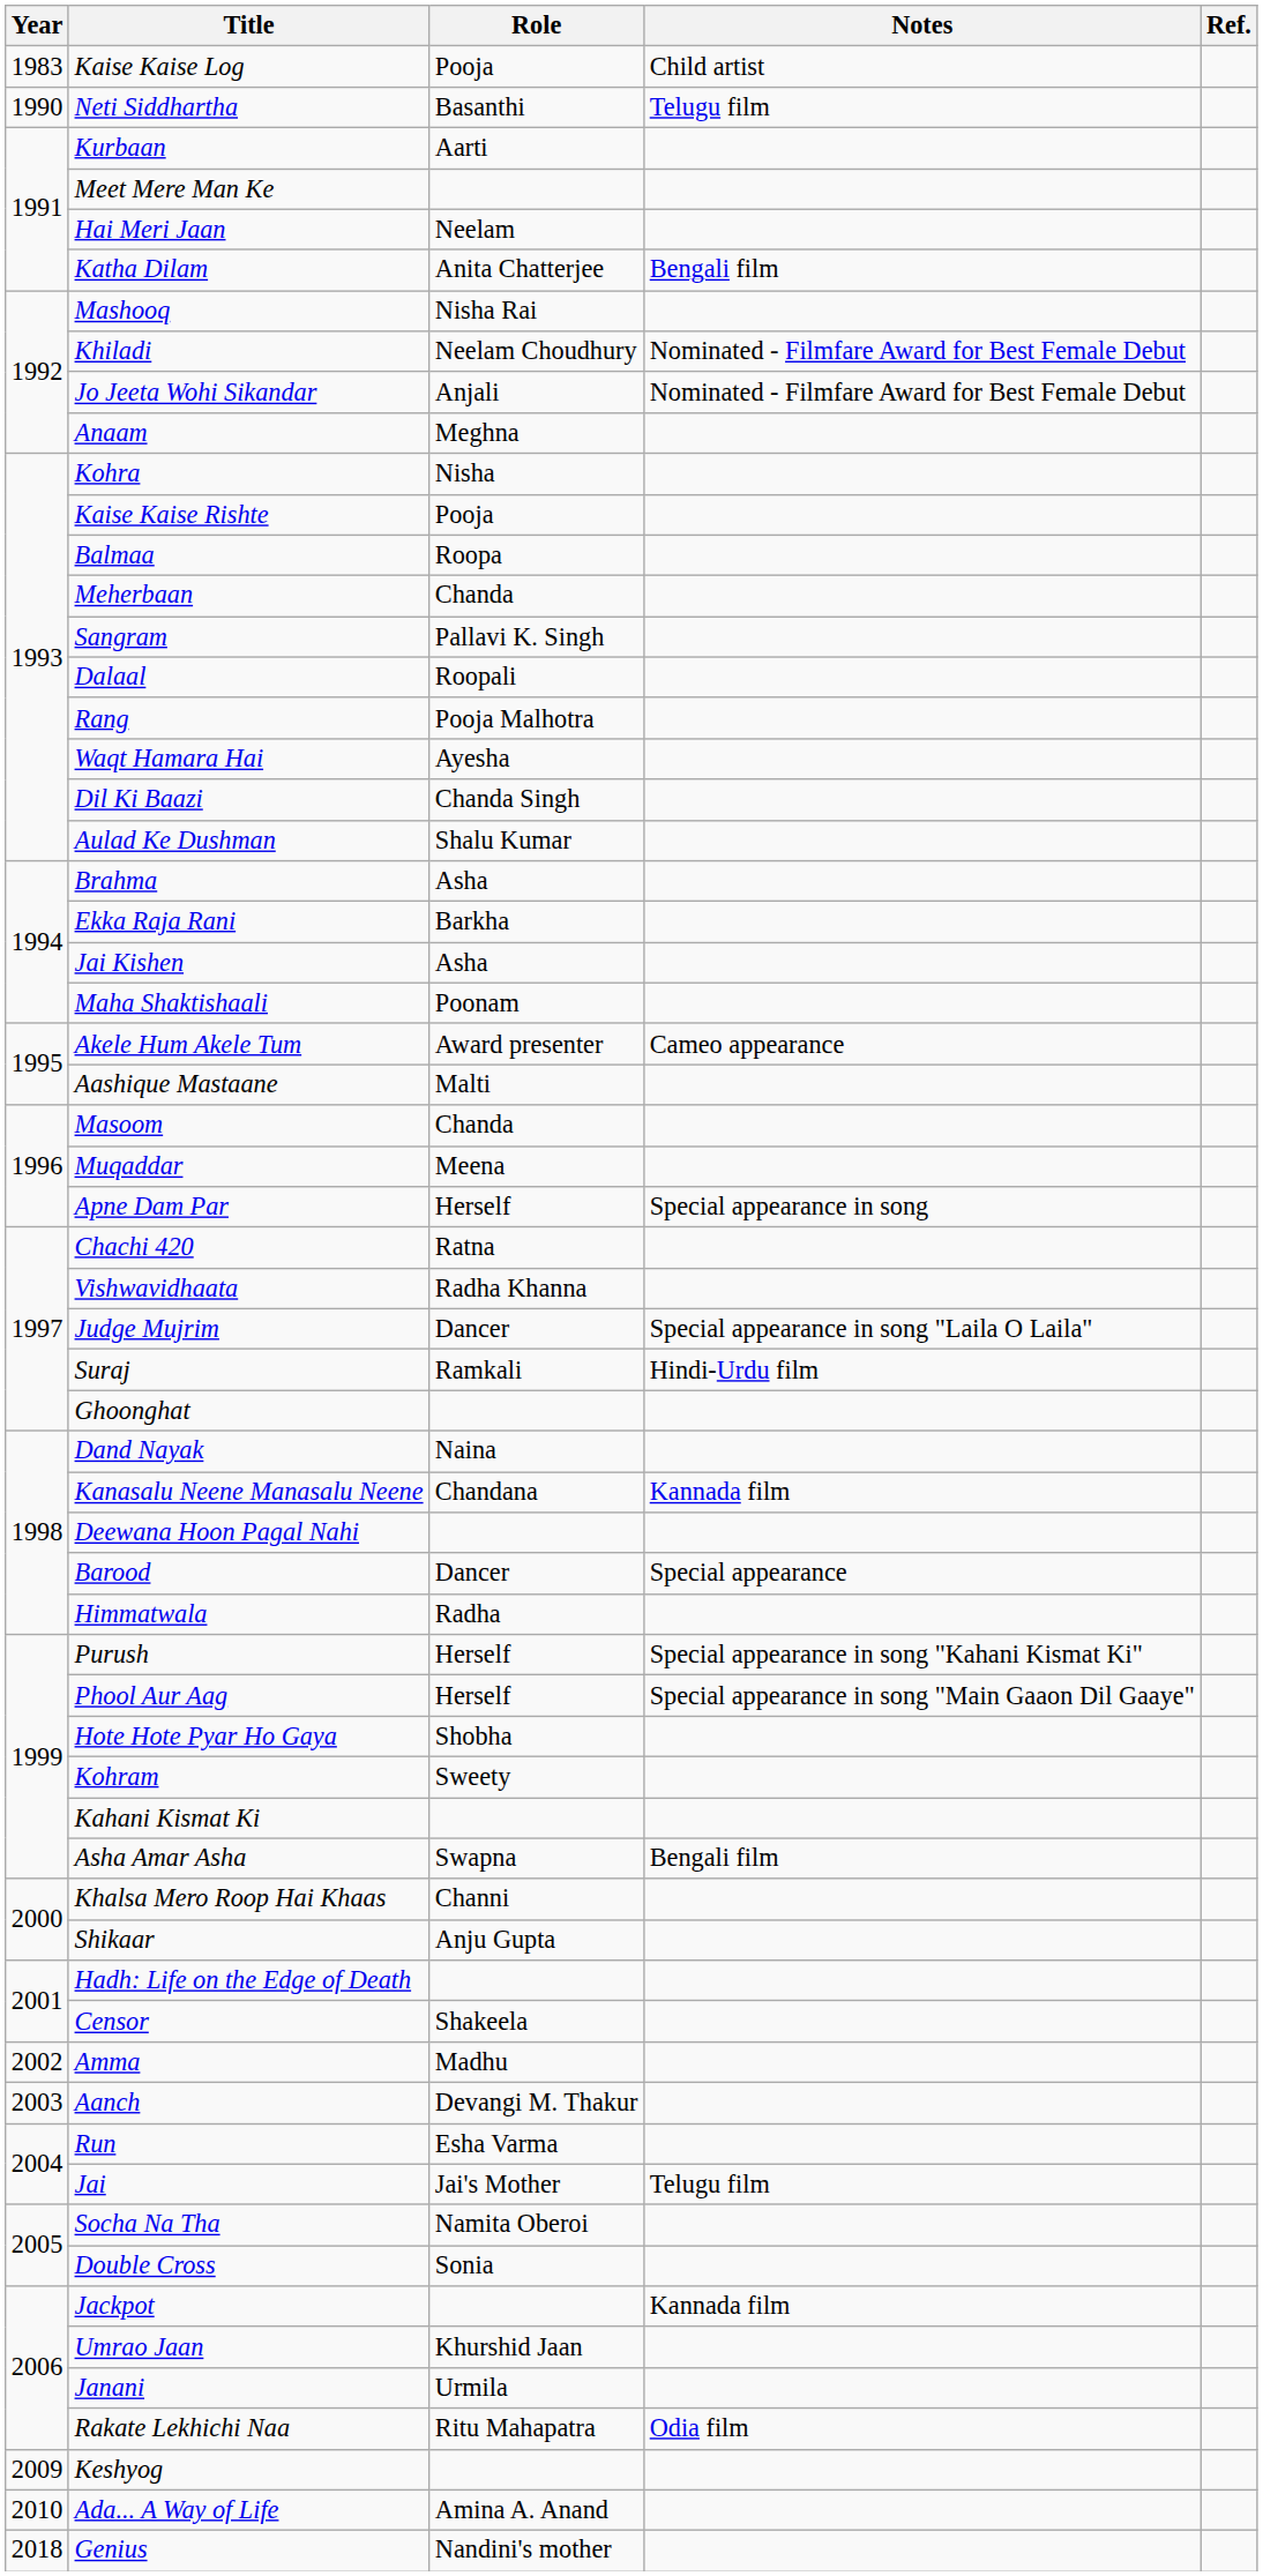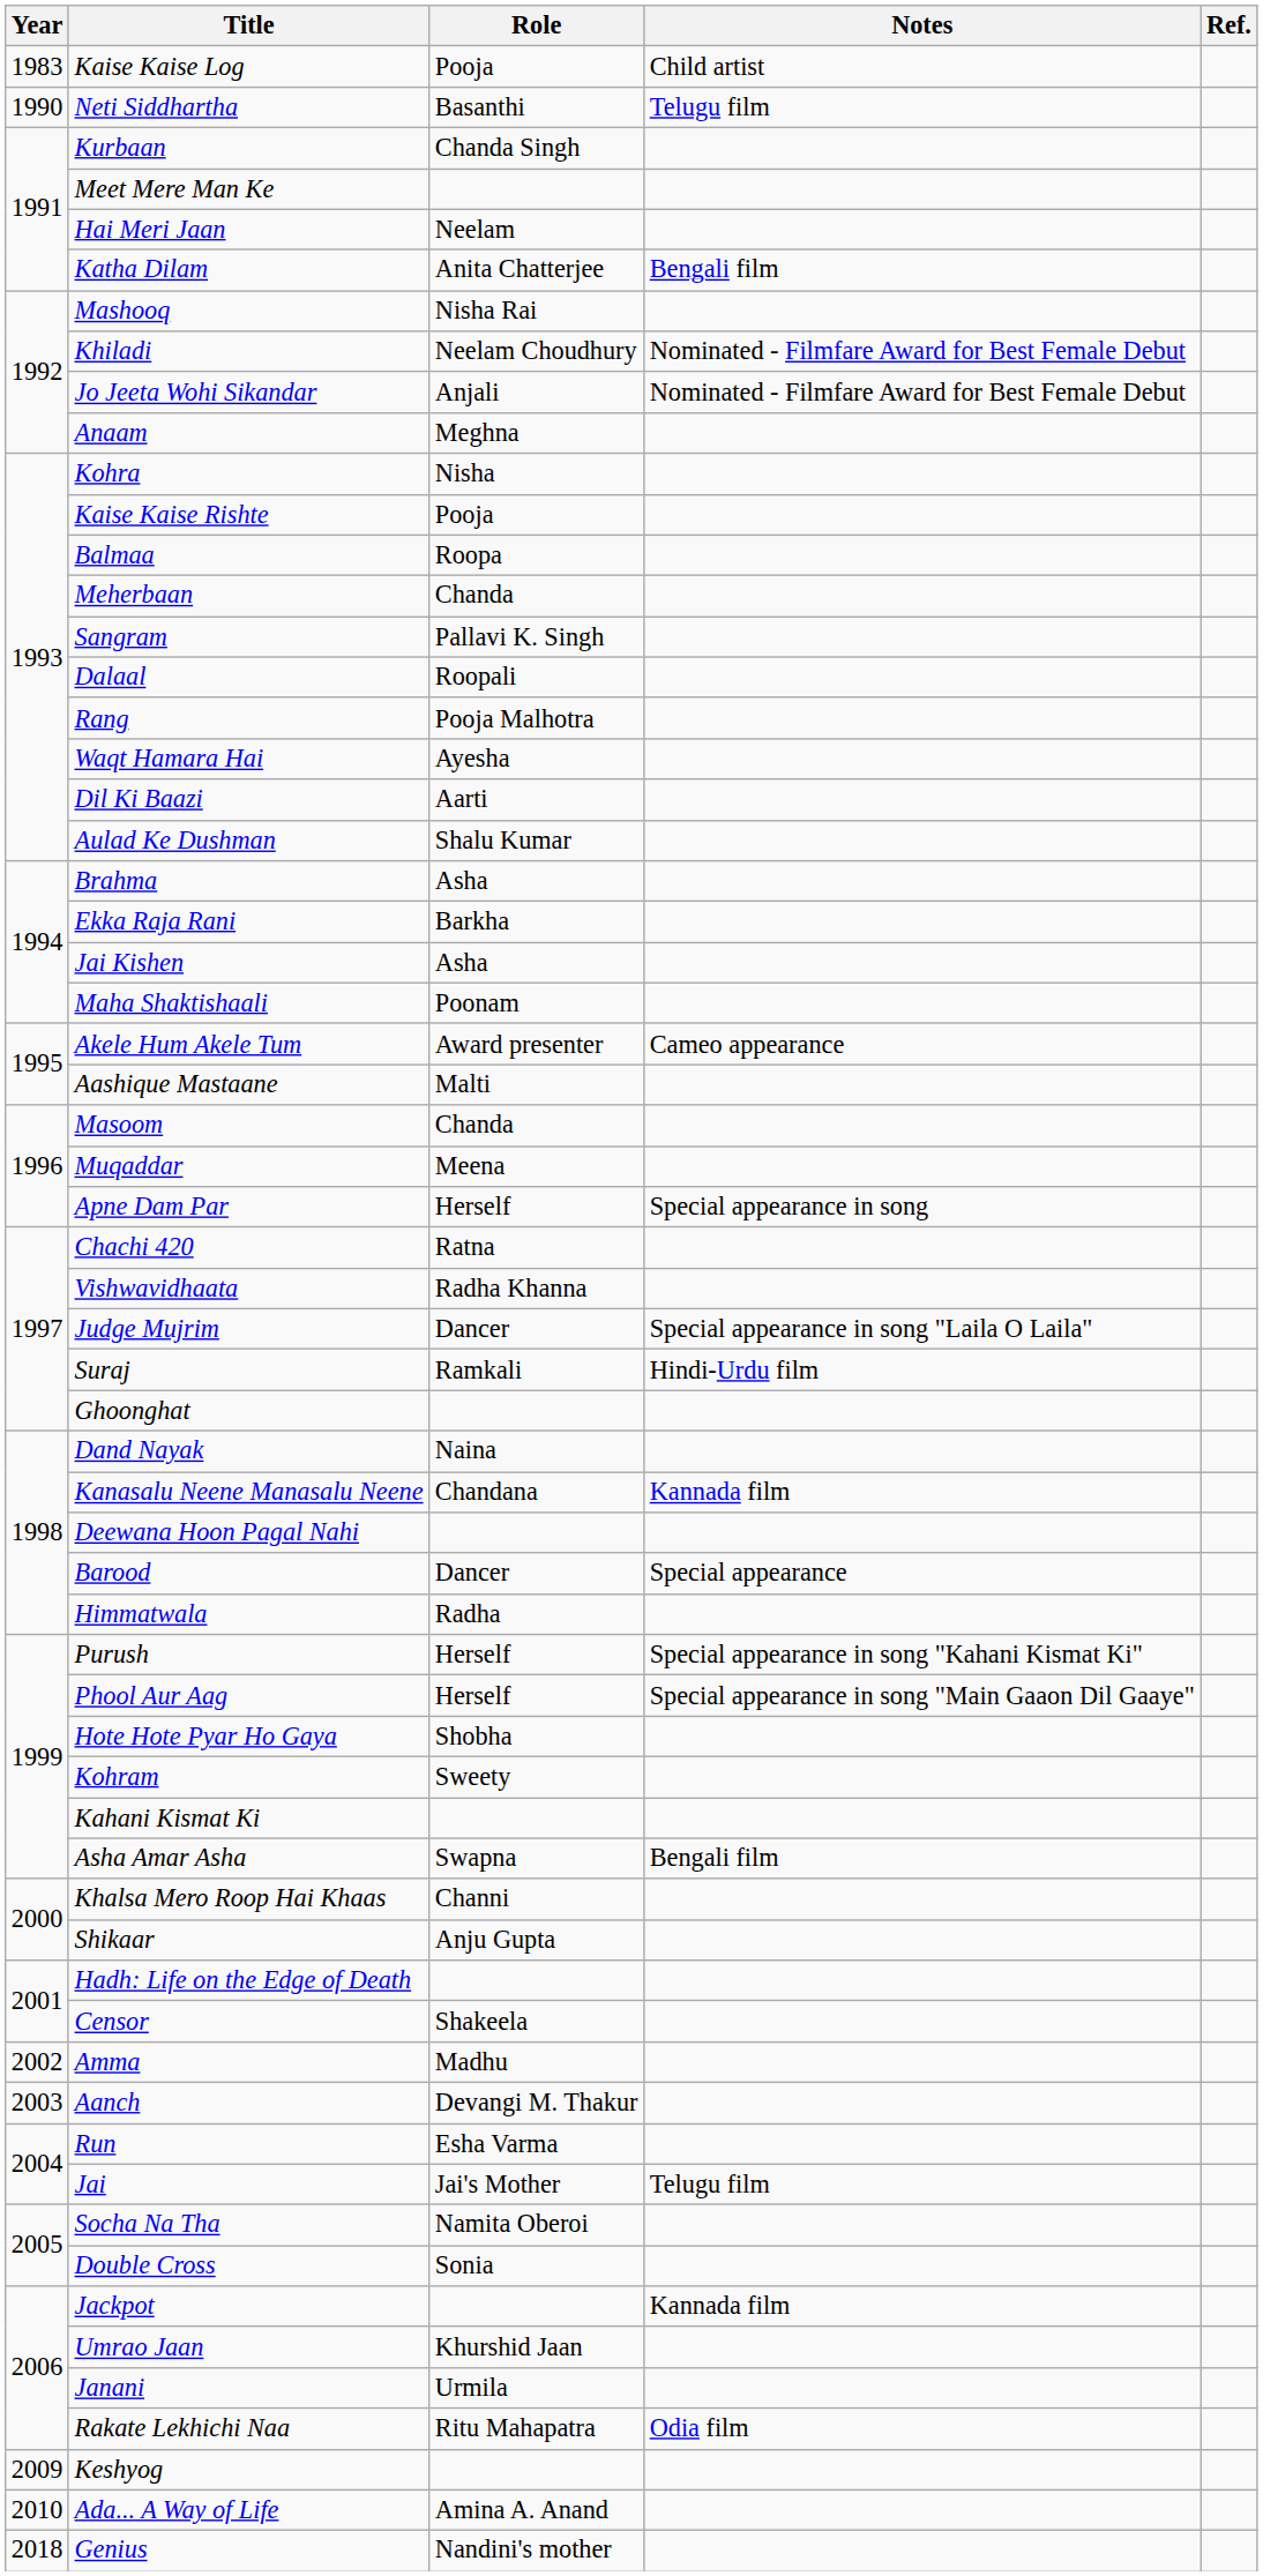 <table class="wikitable sortable">
 <tr>
 <th>Year</th>
 <th>Title</th>
 <th>Role</th>
 <th class="unsortable">Notes</th>
 <th class="unsortable">Ref.</th>
 </tr>
 <tr>
 <td>1983</td>
 <td><em>Kaise Kaise Log</em></td>
 <td>Pooja</td>
 <td>Child artist</td>
 <td></td>
 </tr>
 <tr>
 <td>1990</td>
 <td><em><a href='#'>Neti Siddhartha</a></em></td>
 <td>Basanthi</td>
 <td><a href='#'>Telugu</a> film</td>
 <td></td>
 </tr>
 <tr>
 <td rowspan="4">1991</td>
 <td><em><a href='#'>Kurbaan</a></em></td>
-<td>Aarti</td>
+<td>Chanda Singh</td>
 <td></td>
 <td></td>
 </tr>
 <tr>
 <td><em>Meet Mere Man Ke</em></td>
 <td></td>
 <td></td>
 <td></td>
 </tr>
 <tr>
 <td><em><a href='#'>Hai Meri Jaan</a></em></td>
 <td>Neelam</td>
 <td></td>
 <td></td>
 </tr>
 <tr>
 <td><em><a href='#'>Katha Dilam</a></em></td>
 <td>Anita Chatterjee</td>
 <td><a href='#'>Bengali</a> film</td>
 <td></td>
 </tr>
 <tr>
 <td rowspan="4">1992</td>
 <td><em><a href='#'>Mashooq</a></em></td>
 <td>Nisha Rai</td>
 <td></td>
 <td></td>
 </tr>
 <tr>
 <td><em><a href='#'>Khiladi</a></em></td>
 <td>Neelam Choudhury</td>
 <td>Nominated - <a href='#'>Filmfare Award for Best Female Debut</a></td>
 <td></td>
 </tr>
 <tr>
 <td><em><a href='#'>Jo Jeeta Wohi Sikandar</a></em></td>
 <td>Anjali</td>
 <td>Nominated - Filmfare Award for Best Female Debut</td>
 <td></td>
 </tr>
 <tr>
 <td><em><a href='#'>Anaam</a></em></td>
 <td>Meghna</td>
 <td></td>
 <td></td>
 </tr>
 <tr>
 <td rowspan="10">1993</td>
 <td><em><a href='#'>Kohra</a></em></td>
 <td>Nisha</td>
 <td></td>
 <td></td>
 </tr>
 <tr>
 <td><em><a href='#'>Kaise Kaise Rishte</a></em></td>
 <td>Pooja</td>
 <td></td>
 <td></td>
 </tr>
 <tr>
 <td><em><a href='#'>Balmaa</a></em></td>
 <td>Roopa</td>
 <td></td>
 <td></td>
 </tr>
 <tr>
 <td><em><a href='#'>Meherbaan</a></em></td>
 <td>Chanda</td>
 <td></td>
 <td></td>
 </tr>
 <tr>
 <td><em><a href='#'>Sangram</a></em></td>
 <td>Pallavi K. Singh</td>
 <td></td>
 <td></td>
 </tr>
 <tr>
 <td><em><a href='#'>Dalaal</a></em></td>
 <td>Roopali</td>
 <td></td>
 <td></td>
 </tr>
 <tr>
 <td><em><a href='#'>Rang</a></em></td>
 <td>Pooja Malhotra</td>
 <td></td>
 <td></td>
 </tr>
 <tr>
 <td><em><a href='#'>Waqt Hamara Hai</a></em></td>
 <td>Ayesha</td>
 <td></td>
 <td></td>
 </tr>
 <tr>
 <td><em><a href='#'>Dil Ki Baazi</a></em></td>
-<td>Chanda Singh</td>
+<td>Aarti</td>
 <td></td>
 <td></td>
 </tr>
 <tr>
 <td><em><a href='#'>Aulad Ke Dushman</a></em></td>
 <td>Shalu Kumar</td>
 <td></td>
 <td></td>
 </tr>
 <tr>
 <td rowspan="4">1994</td>
 <td><em><a href='#'>Brahma</a></em></td>
 <td>Asha</td>
 <td></td>
 <td></td>
 </tr>
 <tr>
 <td><em><a href='#'>Ekka Raja Rani</a></em></td>
 <td>Barkha</td>
 <td></td>
 <td></td>
 </tr>
 <tr>
 <td><em><a href='#'>Jai Kishen</a></em></td>
 <td>Asha</td>
 <td></td>
 <td></td>
 </tr>
 <tr>
 <td><em><a href='#'>Maha Shaktishaali</a></em></td>
 <td>Poonam</td>
 <td></td>
 <td></td>
 </tr>
 <tr>
 <td rowspan="2">1995</td>
 <td><em><a href='#'>Akele Hum Akele Tum</a></em></td>
 <td>Award presenter</td>
 <td>Cameo appearance</td>
 <td></td>
 </tr>
 <tr>
 <td><em>Aashique Mastaane</em></td>
 <td>Malti</td>
 <td></td>
 <td></td>
 </tr>
 <tr>
 <td rowspan="3">1996</td>
 <td><em><a href='#'>Masoom</a></em></td>
 <td>Chanda</td>
 <td></td>
 <td></td>
 </tr>
 <tr>
 <td><em><a href='#'>Muqaddar</a></em></td>
 <td>Meena</td>
 <td></td>
 <td></td>
 </tr>
 <tr>
 <td><em><a href='#'>Apne Dam Par</a></em></td>
 <td>Herself</td>
 <td>Special appearance in song</td>
 <td></td>
 </tr>
 <tr>
 <td rowspan="5">1997</td>
 <td><em><a href='#'>Chachi 420</a></em></td>
 <td>Ratna</td>
 <td></td>
 <td></td>
 </tr>
 <tr>
 <td><em><a href='#'>Vishwavidhaata</a></em></td>
 <td>Radha Khanna</td>
 <td></td>
 <td></td>
 </tr>
 <tr>
 <td><em><a href='#'>Judge Mujrim</a></em></td>
 <td>Dancer</td>
 <td>Special appearance in song "Laila O Laila"</td>
 <td></td>
 </tr>
 <tr>
 <td><em>Suraj</em></td>
 <td>Ramkali</td>
 <td>Hindi-<a href='#'>Urdu</a> film</td>
 <td></td>
 </tr>
 <tr>
 <td><em>Ghoonghat</em></td>
 <td></td>
 <td></td>
 <td></td>
 </tr>
 <tr>
 <td rowspan="5">1998</td>
 <td><em><a href='#'>Dand Nayak</a></em></td>
 <td>Naina</td>
 <td></td>
 <td></td>
 </tr>
 <tr>
 <td><em><a href='#'>Kanasalu Neene Manasalu Neene</a></em></td>
 <td>Chandana</td>
 <td><a href='#'>Kannada</a> film</td>
 <td></td>
 </tr>
 <tr>
 <td><em><a href='#'>Deewana Hoon Pagal Nahi</a></em></td>
 <td></td>
 <td></td>
 <td></td>
 </tr>
 <tr>
 <td><em><a href='#'>Barood</a></em></td>
 <td>Dancer</td>
 <td>Special appearance</td>
 <td></td>
 </tr>
 <tr>
 <td><em><a href='#'>Himmatwala</a></em></td>
 <td>Radha</td>
 <td></td>
 <td></td>
 </tr>
 <tr>
 <td rowspan="6">1999</td>
 <td><em>Purush</em></td>
 <td>Herself</td>
 <td>Special appearance in song "Kahani Kismat Ki"</td>
 <td></td>
 </tr>
 <tr>
 <td><em><a href='#'>Phool Aur Aag</a></em></td>
 <td>Herself</td>
 <td>Special appearance in song "Main Gaaon Dil Gaaye"</td>
 <td></td>
 </tr>
 <tr>
 <td><em><a href='#'>Hote Hote Pyar Ho Gaya</a></em></td>
 <td>Shobha</td>
 <td></td>
 <td></td>
 </tr>
 <tr>
 <td><em><a href='#'>Kohram</a></em></td>
 <td>Sweety</td>
 <td></td>
 <td></td>
 </tr>
 <tr>
 <td><em>Kahani Kismat Ki</em></td>
 <td></td>
 <td></td>
 <td></td>
 </tr>
 <tr>
 <td><em>Asha Amar Asha</em></td>
 <td>Swapna</td>
 <td>Bengali film</td>
 <td></td>
 </tr>
 <tr>
 <td rowspan="2">2000</td>
 <td><em>Khalsa Mero Roop Hai Khaas</em></td>
 <td>Channi</td>
 <td></td>
 <td></td>
 </tr>
 <tr>
 <td><em>Shikaar</em></td>
 <td>Anju Gupta</td>
 <td></td>
 <td></td>
 </tr>
 <tr>
 <td rowspan="2">2001</td>
 <td><em><a href='#'>Hadh: Life on the Edge of Death</a></em></td>
 <td></td>
 <td></td>
 <td></td>
 </tr>
 <tr>
 <td><em><a href='#'>Censor</a></em></td>
 <td>Shakeela</td>
 <td></td>
 <td></td>
 </tr>
 <tr>
 <td>2002</td>
 <td><em><a href='#'>Amma</a></em></td>
 <td>Madhu</td>
 <td></td>
 <td></td>
 </tr>
 <tr>
 <td>2003</td>
 <td><em><a href='#'>Aanch</a></em></td>
 <td>Devangi M. Thakur</td>
 <td></td>
 <td></td>
 </tr>
 <tr>
 <td rowspan="2">2004</td>
 <td><em><a href='#'>Run</a></em></td>
 <td>Esha Varma</td>
 <td></td>
 <td></td>
 </tr>
 <tr>
 <td><em><a href='#'>Jai</a></em></td>
 <td>Jai's Mother</td>
 <td>Telugu film</td>
 <td></td>
 </tr>
 <tr>
 <td rowspan="2">2005</td>
 <td><em><a href='#'>Socha Na Tha</a></em></td>
 <td>Namita Oberoi</td>
 <td></td>
 <td></td>
 </tr>
 <tr>
 <td><em><a href='#'>Double Cross</a></em></td>
 <td>Sonia</td>
 <td></td>
 <td></td>
 </tr>
 <tr>
 <td rowspan="4">2006</td>
 <td><em><a href='#'>Jackpot</a></em></td>
 <td></td>
 <td>Kannada film</td>
 <td></td>
 </tr>
 <tr>
 <td><em><a href='#'>Umrao Jaan</a></em></td>
 <td>Khurshid Jaan</td>
 <td></td>
 <td></td>
 </tr>
 <tr>
 <td><em><a href='#'>Janani</a></em></td>
 <td>Urmila</td>
 <td></td>
 <td></td>
 </tr>
 <tr>
 <td><em>Rakate Lekhichi Naa</em></td>
 <td>Ritu Mahapatra</td>
 <td><a href='#'>Odia</a> film</td>
 <td></td>
 </tr>
 <tr>
 <td>2009</td>
 <td><em>Keshyog</em></td>
 <td></td>
 <td></td>
 <td></td>
 </tr>
 <tr>
 <td>2010</td>
 <td><em><a href='#'>Ada... A Way of Life</a></em></td>
 <td>Amina A. Anand</td>
 <td></td>
 <td></td>
 </tr>
 <tr>
 <td>2018</td>
 <td><em><a href='#'>Genius</a></em></td>
 <td>Nandini's mother</td>
 <td></td>
 <td></td>
 </tr>
 </table>
